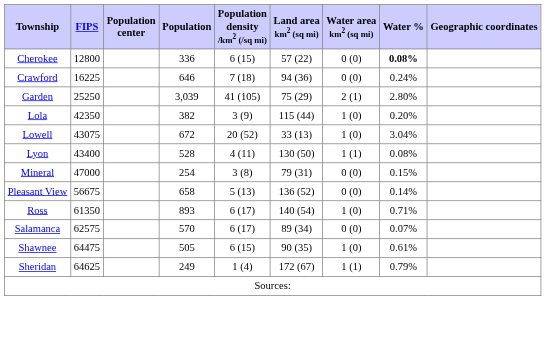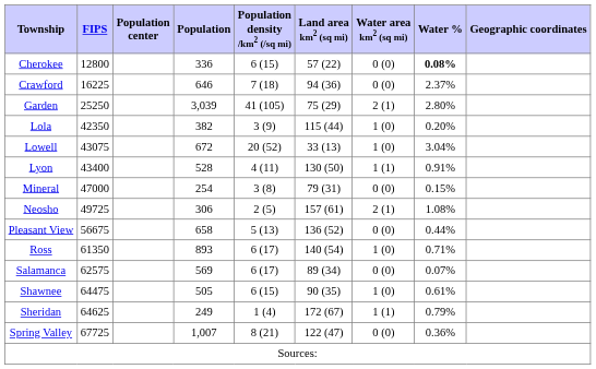 <table class="toccolours" border=1 cellspacing=0 cellpadding=4 style="text-align:center; border-collapse:collapse; font-size:90%;">
 <tr style="background:#ccccff">
 <th>Township</th>
 <th><a href='#'>FIPS</a></th>
 <th>Population<br>center</th>
 <th>Population</th>
 <th>Population<br>density<br><small>/km<sup>2</sup> (/sq mi)</small></th>
 <th>Land area<br><small>km<sup>2</sup> (sq mi)</small></th>
 <th>Water area<br><small>km<sup>2</sup> (sq mi)</small></th>
 <th>Water %</th>
 <th>Geographic coordinates</th>
 </tr>
 <tr>
 <td><a href='#'>Cherokee</a></td>
 <td>12800</td>
 <td></td>
 <td>336</td>
 <td>6 (15)</td>
 <td>57 (22)</td>
 <td>0 (0)</td>
 <td><strong>0.08%</strong></td>
 <td></td>
 </tr>
 <tr>
 <td><a href='#'>Crawford</a></td>
 <td>16225</td>
 <td></td>
 <td>646</td>
 <td>7 (18)</td>
 <td>94 (36)</td>
 <td>0 (0)</td>
-<td>0.24%</td>
+<td>2.37%</td>
 <td></td>
 </tr>
 <tr>
 <td><a href='#'>Garden</a></td>
 <td>25250</td>
 <td></td>
 <td>3,039</td>
 <td>41 (105)</td>
 <td>75 (29)</td>
 <td>2 (1)</td>
 <td>2.80%</td>
 <td></td>
 </tr>
 <tr>
 <td><a href='#'>Lola</a></td>
 <td>42350</td>
 <td></td>
 <td>382</td>
 <td>3 (9)</td>
 <td>115 (44)</td>
 <td>1 (0)</td>
 <td>0.20%</td>
 <td></td>
 </tr>
 <tr>
 <td><a href='#'>Lowell</a></td>
 <td>43075</td>
 <td></td>
 <td>672</td>
 <td>20 (52)</td>
 <td>33 (13)</td>
 <td>1 (0)</td>
 <td>3.04%</td>
 <td></td>
 </tr>
 <tr>
 <td><a href='#'>Lyon</a></td>
 <td>43400</td>
 <td></td>
 <td>528</td>
 <td>4 (11)</td>
 <td>130 (50)</td>
 <td>1 (1)</td>
-<td>0.08%</td>
+<td>0.91%</td>
 <td></td>
 </tr>
 <tr>
 <td><a href='#'>Mineral</a></td>
 <td>47000</td>
 <td></td>
 <td>254</td>
 <td>3 (8)</td>
 <td>79 (31)</td>
 <td>0 (0)</td>
 <td>0.15%</td>
 <td></td>
 </tr>
 <tr>
+<td><a href='#'>Neosho</a></td>
+<td>49725</td>
+<td></td>
+<td>306</td>
+<td>2 (5)</td>
+<td>157 (61)</td>
+<td>2 (1)</td>
+<td>1.08%</td>
+<td></td>
+</tr>
+<tr>
 <td><a href='#'>Pleasant View</a></td>
 <td>56675</td>
 <td></td>
 <td>658</td>
 <td>5 (13)</td>
 <td>136 (52)</td>
 <td>0 (0)</td>
-<td>0.14%</td>
+<td>0.44%</td>
 <td></td>
 </tr>
 <tr>
 <td><a href='#'>Ross</a></td>
 <td>61350</td>
 <td></td>
 <td>893</td>
 <td>6 (17)</td>
 <td>140 (54)</td>
 <td>1 (0)</td>
 <td>0.71%</td>
 <td></td>
 </tr>
 <tr>
 <td><a href='#'>Salamanca</a></td>
 <td>62575</td>
 <td></td>
-<td>570</td>
+<td>569</td>
 <td>6 (17)</td>
 <td>89 (34)</td>
 <td>0 (0)</td>
 <td>0.07%</td>
 <td></td>
 </tr>
 <tr>
 <td><a href='#'>Shawnee</a></td>
 <td>64475</td>
 <td></td>
 <td>505</td>
 <td>6 (15)</td>
 <td>90 (35)</td>
 <td>1 (0)</td>
 <td>0.61%</td>
 <td></td>
 </tr>
 <tr>
 <td><a href='#'>Sheridan</a></td>
 <td>64625</td>
 <td></td>
 <td>249</td>
 <td>1 (4)</td>
 <td>172 (67)</td>
 <td>1 (1)</td>
 <td>0.79%</td>
 <td></td>
 </tr>
 <tr>
+<td><a href='#'>Spring Valley</a></td>
+<td>67725</td>
+<td></td>
+<td>1,007</td>
+<td>8 (21)</td>
+<td>122 (47)</td>
+<td>0 (0)</td>
+<td>0.36%</td>
+<td></td>
+</tr>
+<tr>
 <td colspan=9>Sources: </td>
 </tr>
 </table>
